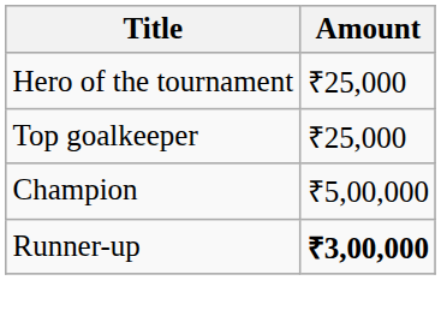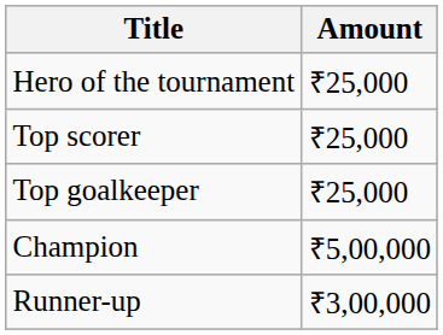 <table class="wikitable">
 <tr>
 <th>Title</th>
 <th>Amount</th>
 </tr>
 <tr>
 <td>Hero of the tournament</td>
+<td>₹25,000</td>
+</tr>
+<tr>
+<td>Top scorer</td>
 <td>₹25,000</td>
 </tr>
 <tr>
 <td>Top goalkeeper</td>
 <td>₹25,000</td>
 </tr>
 <tr>
 <td>Champion</td>
 <td>₹5,00,000</td>
 </tr>
 <tr>
 <td>Runner-up</td>
-<td><strong>₹3,00,000</strong></td>
+<td>₹3,00,000</td>
 </tr>
 </table>
